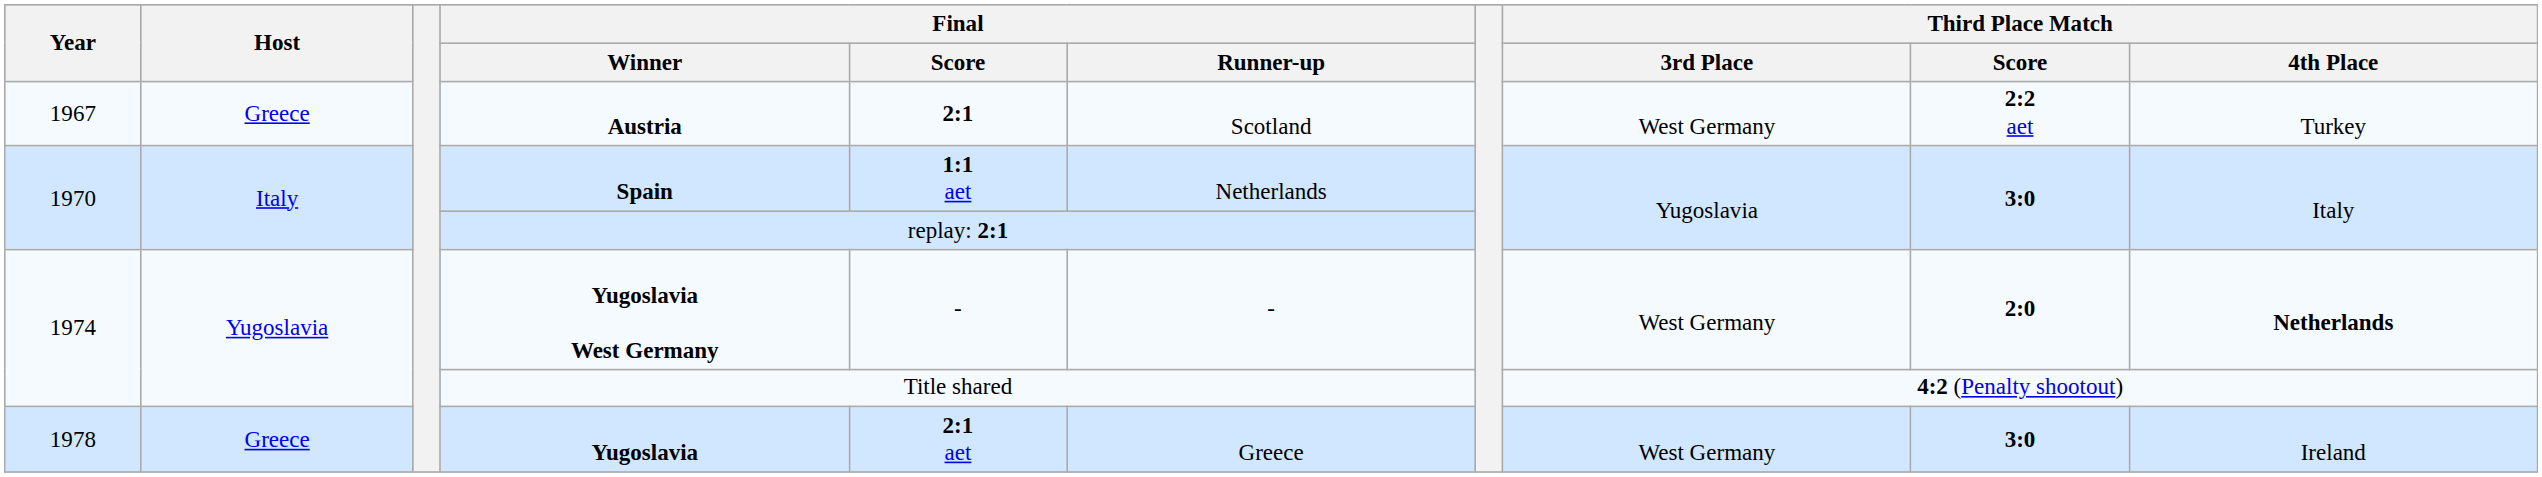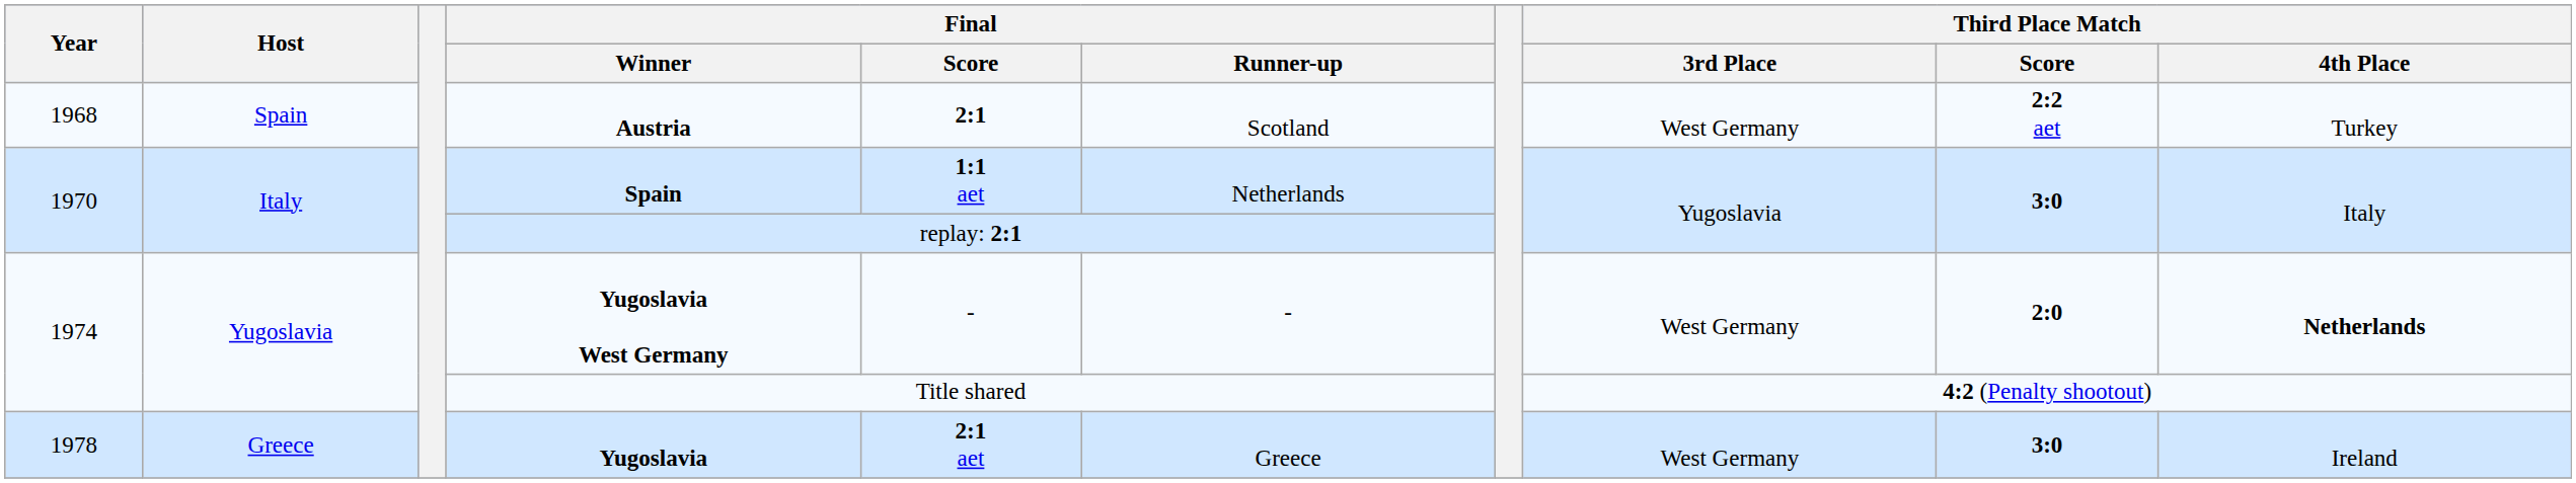 <table class="wikitable" border="1" style="border-collapse:collapse; font-size:90%;" cellpadding="3" cellspacing="0" width="100%">
 <tr bgcolor="#C1D8FF">
 <th rowspan="2" width="5%">Year</th>
 <th rowspan="2" width="10%">Host</th>
 <th width="1%" rowspan="22" bgcolor="#ffffff"></th>
 <th colspan="3">Final</th>
 <th width="1%" rowspan="22" bgcolor="#ffffff"></th>
 <th colspan="3">Third Place Match</th>
 </tr>
 <tr bgcolor="#EFEFEF">
 <th width="15%">Winner</th>
 <th width="8%">Score</th>
 <th width="15%">Runner-up</th>
 <th width="15%">3rd Place</th>
 <th width="8%">Score</th>
 <th width="15%">4th Place</th>
 </tr>
 <tr align="center" bgcolor="#F5FAFF">
-<td>1967</td>
-<td><a href='#'>Greece</a></td>
+<td>1968</td>
+<td><a href='#'>Spain</a></td>
 <td><br><strong>Austria</strong></td>
 <td><strong>2:1</strong></td>
 <td><br>Scotland</td>
 <td><br>West Germany</td>
 <td><strong>2:2</strong><br><a href='#'>aet</a></td>
 <td><br>Turkey</td>
 </tr>
 <tr align="center" bgcolor="#D0E7FF">
 <td rowspan="2">1970</td>
 <td rowspan="2"><a href='#'>Italy</a></td>
 <td><br><strong>Spain</strong></td>
 <td><strong>1:1</strong><br><a href='#'>aet</a></td>
 <td><br>Netherlands</td>
 <td rowspan="2"><br>Yugoslavia</td>
 <td rowspan="2"><strong>3:0</strong></td>
 <td rowspan="2"><br>Italy</td>
 </tr>
 <tr align="center" bgcolor="#D0E7FF">
 <td colspan="3">replay: <strong>2:1</strong></td>
 </tr>
 <tr align="center" bgcolor="#F5FAFF">
 <td rowspan="2">1974</td>
 <td rowspan="2"><a href='#'>Yugoslavia</a></td>
 <td><br><strong>Yugoslavia</strong><br><br><strong>West Germany</strong></td>
 <td>-</td>
 <td>-</td>
 <td><br>West Germany</td>
 <td><strong>2:0</strong></td>
 <td><strong><br>Netherlands</strong></td>
 </tr>
 <tr align="center" bgcolor="#F5FAFF">
 <td colspan="3">Title shared</td>
 <td colspan="3"><strong>4:2</strong> (<a href='#'>Penalty shootout</a>)</td>
 </tr>
 <tr align="center" bgcolor="#D0E7FF">
 <td>1978</td>
 <td><a href='#'>Greece</a></td>
 <td><br><strong>Yugoslavia</strong></td>
 <td><strong>2:1</strong><br><a href='#'>aet</a></td>
 <td><br>Greece</td>
 <td><br>West Germany</td>
 <td><strong>3:0</strong></td>
 <td><br>Ireland</td>
 </tr>
 </table>
